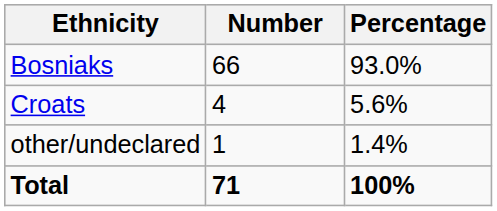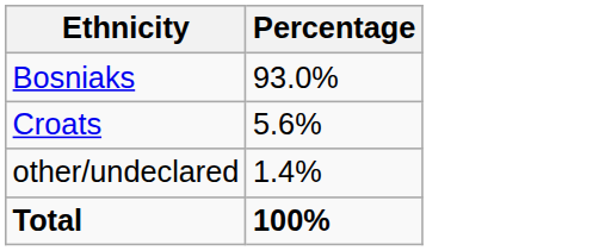 <table class="wikitable">
 <tr>
 <th width="100px">Ethnicity</th>
-<th width="80px">Number</th>
 <th width="80px">Percentage</th>
 </tr>
 <tr>
 <td><a href='#'>Bosniaks</a></td>
-<td>66</td>
 <td>93.0%</td>
 </tr>
 <tr>
 <td><a href='#'>Croats</a></td>
-<td>4</td>
 <td>5.6%</td>
 </tr>
 <tr>
 <td>other/undeclared</td>
-<td>1</td>
 <td>1.4%</td>
 </tr>
 <tr>
 <td><strong>Total</strong></td>
-<td><strong>71</strong></td>
 <td><strong>100%</strong></td>
 </tr>
 </table>
